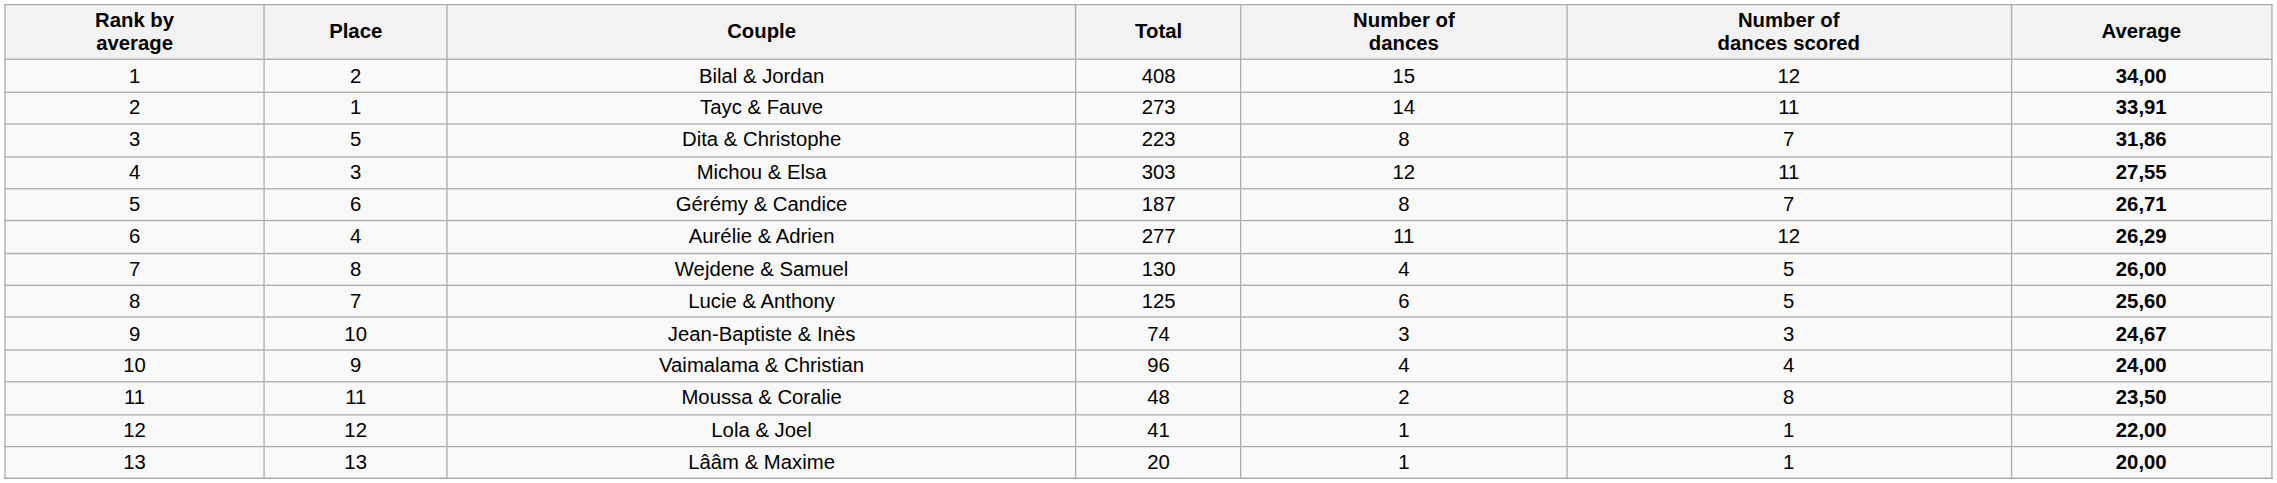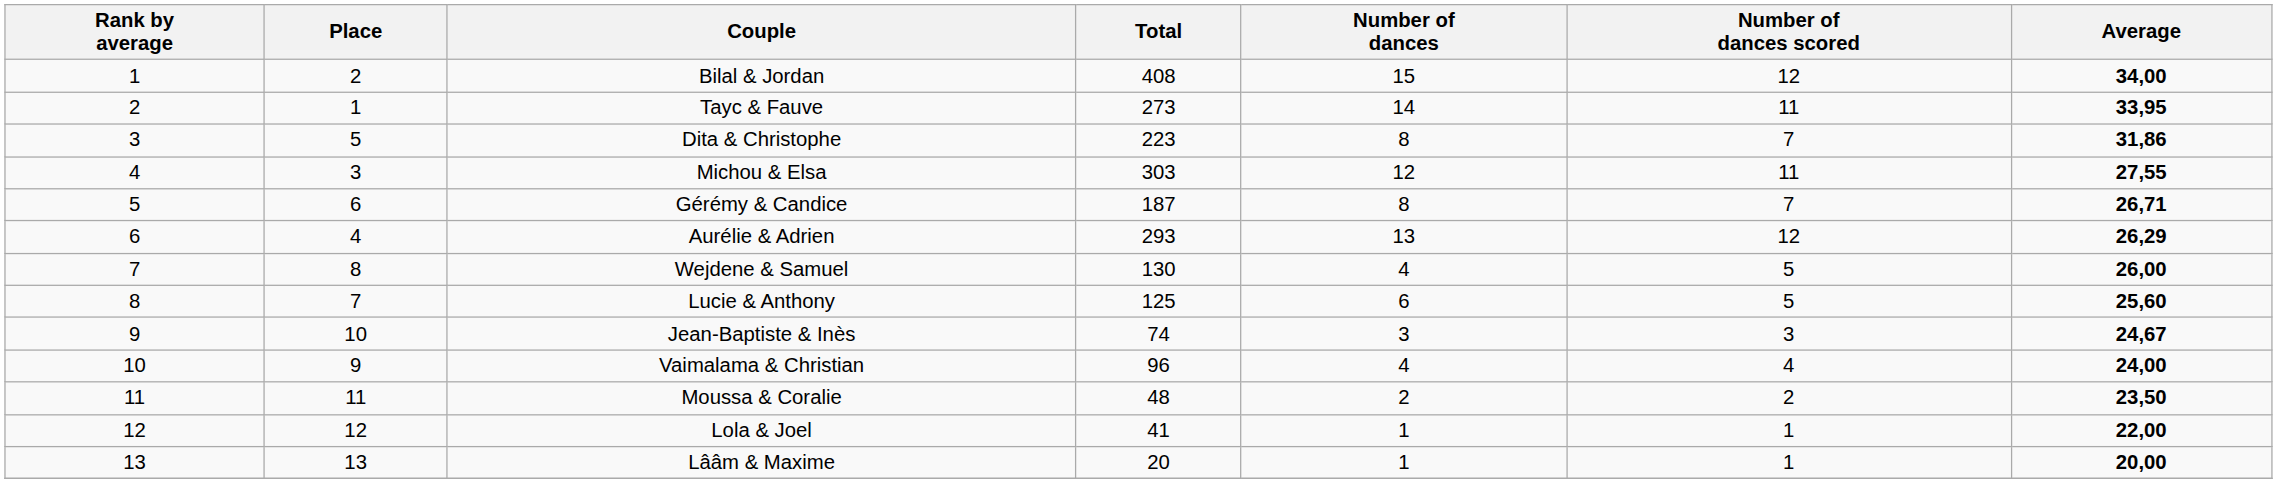 <table class="wikitable sortable" style="margin:auto; text-align:center; margin:5px; width:90%;">
 <tr>
 <th>Rank by<br>average</th>
 <th>Place</th>
 <th>Couple</th>
 <th>Total</th>
 <th>Number of<br> dances</th>
 <th>Number of<br> dances scored</th>
 <th>Average</th>
 </tr>
 <tr>
 <td>1</td>
 <td>2</td>
 <td>Bilal & Jordan</td>
 <td>408</td>
 <td>15</td>
 <td>12</td>
 <td><strong>34,00</strong></td>
 </tr>
 <tr>
 <td>2</td>
 <td>1</td>
 <td>Tayc & Fauve</td>
 <td>273</td>
 <td>14</td>
 <td>11</td>
-<td><strong>33,91</strong></td>
+<td><strong>33,95</strong></td>
 </tr>
 <tr>
 <td>3</td>
 <td>5</td>
 <td>Dita & Christophe</td>
 <td>223</td>
 <td>8</td>
 <td>7</td>
 <td><strong>31,86</strong></td>
 </tr>
 <tr>
 <td>4</td>
 <td>3</td>
 <td>Michou & Elsa</td>
 <td>303</td>
 <td>12</td>
 <td>11</td>
 <td><strong>27,55</strong></td>
 </tr>
 <tr>
 <td>5</td>
 <td>6</td>
 <td>Gérémy & Candice</td>
 <td>187</td>
 <td>8</td>
 <td>7</td>
 <td><strong>26,71</strong></td>
 </tr>
 <tr>
 <td>6</td>
 <td>4</td>
 <td>Aurélie & Adrien</td>
-<td>277</td>
-<td>11</td>
+<td>293</td>
+<td>13</td>
 <td>12</td>
 <td><strong>26,29</strong></td>
 </tr>
 <tr>
 <td>7</td>
 <td>8</td>
 <td>Wejdene & Samuel</td>
 <td>130</td>
 <td>4</td>
 <td>5</td>
 <td><strong>26,00</strong></td>
 </tr>
 <tr>
 <td>8</td>
 <td>7</td>
 <td>Lucie & Anthony</td>
 <td>125</td>
 <td>6</td>
 <td>5</td>
 <td><strong>25,60</strong></td>
 </tr>
 <tr>
 <td>9</td>
 <td>10</td>
 <td>Jean-Baptiste & Inès</td>
 <td>74</td>
 <td>3</td>
 <td>3</td>
 <td><strong>24,67</strong></td>
 </tr>
 <tr>
 <td>10</td>
 <td>9</td>
 <td>Vaimalama & Christian</td>
 <td>96</td>
 <td>4</td>
 <td>4</td>
 <td><strong>24,00</strong></td>
 </tr>
 <tr>
 <td>11</td>
 <td>11</td>
 <td>Moussa & Coralie</td>
 <td>48</td>
 <td>2</td>
-<td>8</td>
+<td>2</td>
 <td><strong>23,50</strong></td>
 </tr>
 <tr>
 <td>12</td>
 <td>12</td>
 <td>Lola & Joel</td>
 <td>41</td>
 <td>1</td>
 <td>1</td>
 <td><strong>22,00</strong></td>
 </tr>
 <tr>
 <td>13</td>
 <td>13</td>
 <td>Lââm & Maxime</td>
 <td>20</td>
 <td>1</td>
 <td>1</td>
 <td><strong> 20,00</strong></td>
 </tr>
 <tr>
 </tr>
 </table>
